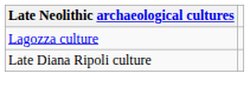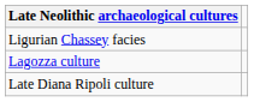 <table class="wikitable">
 <tr>
 <th>Late Neolithic <a href='#'>archaeological cultures</a></th>
+</tr>
+<tr>
+<td>Ligurian <a href='#'>Chassey</a> facies</td>
+<td></td>
 </tr>
 <tr>
 <td><a href='#'>Lagozza culture</a></td>
 <td></td>
 </tr>
 <tr>
 <td>Late Diana Ripoli culture</td>
 </tr>
 </table>
